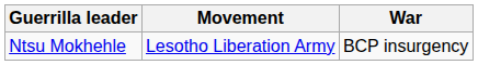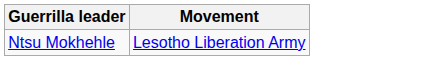 <table class="wikitable">
 <tr>
 <th>Guerrilla leader</th>
 <th>Movement</th>
-<th>War</th>
 </tr>
 <tr>
 <td><a href='#'>Ntsu Mokhehle</a></td>
 <td><a href='#'>Lesotho Liberation Army</a></td>
-<td>BCP insurgency</td>
 </tr>
 </table>
